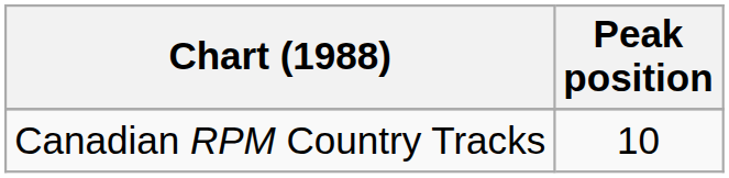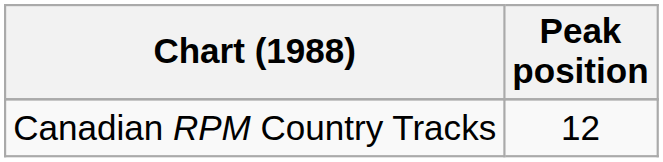 <table class="wikitable sortable">
 <tr>
 <th align="left">Chart (1988)</th>
 <th align="center">Peak<br>position</th>
 </tr>
 <tr>
 </tr>
 <tr>
 <td align="left">Canadian <em>RPM</em> Country Tracks</td>
-<td align="center">10</td>
+<td align="center">12</td>
 </tr>
 </table>
